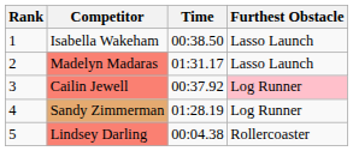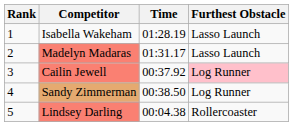 <table class="wikitable sortable mw-collapsible">
 <tr>
 <th>Rank</th>
 <th>Competitor</th>
 <th>Time</th>
 <th>Furthest Obstacle</th>
 </tr>
 <tr>
 <td>1</td>
 <td>Isabella Wakeham</td>
-<td>00:38.50</td>
+<td>01:28.19</td>
 <td>Lasso Launch</td>
 </tr>
 <tr>
 <td>2</td>
 <td style="background-color:#FA8072">Madelyn Madaras</td>
 <td>01:31.17</td>
 <td>Lasso Launch</td>
 </tr>
 <tr>
 <td>3</td>
 <td style="background-color:#FA8072">Cailin Jewell</td>
 <td>00:37.92</td>
 <td style="background: pink;">Log Runner</td>
 </tr>
 <tr>
 <td>4</td>
 <td style="background-color:#E5AA70">Sandy Zimmerman</td>
-<td>01:28.19</td>
+<td>00:38.50</td>
 <td>Log Runner</td>
 </tr>
 <tr>
 <td>5</td>
 <td style="background-color:#FA8072">Lindsey Darling</td>
 <td>00:04.38</td>
 <td>Rollercoaster</td>
 </tr>
 </table>
